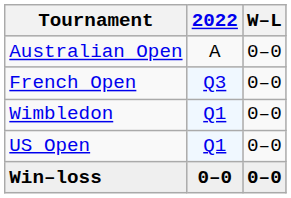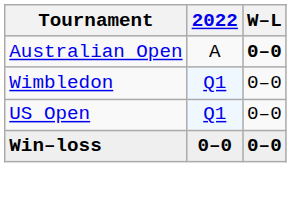 <table class="wikitable" style=text-align:center>
 <tr>
 <th>Tournament</th>
 <th><a href='#'>2022</a></th>
 <th>W–L</th>
 </tr>
 <tr>
 <td align=left><a href='#'>Australian Open</a></td>
 <td>A</td>
-<td>0–0</td>
-</tr>
-<tr>
-<td align=left><a href='#'>French Open</a></td>
-<td bgcolor=f0f8ff><a href='#'>Q3</a></td>
-<td>0–0</td>
+<td><strong>0–0</strong></td>
 </tr>
 <tr>
 <td align=left><a href='#'>Wimbledon</a></td>
 <td bgcolor=f0f8ff><a href='#'>Q1</a></td>
 <td>0–0</td>
 </tr>
 <tr>
 <td align=left><a href='#'>US Open</a></td>
 <td bgcolor=f0f8ff><a href='#'>Q1</a></td>
 <td>0–0</td>
 </tr>
 <tr style=background:#efefef;font-weight:bold>
 <td align=left>Win–loss</td>
 <td>0–0</td>
 <td>0–0</td>
 </tr>
 </table>
